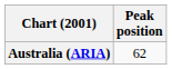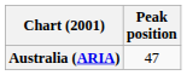 <table class="wikitable plainrowheaders" style="text-align:center">
 <tr>
 <th scope="col">Chart (2001)</th>
 <th scope="col">Peak<br>position</th>
 </tr>
 <tr>
 <th scope="row">Australia (<a href='#'>ARIA</a>)</th>
-<td>62</td>
+<td>47</td>
 </tr>
 </table>
